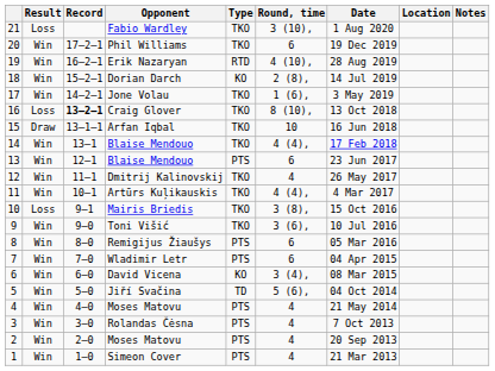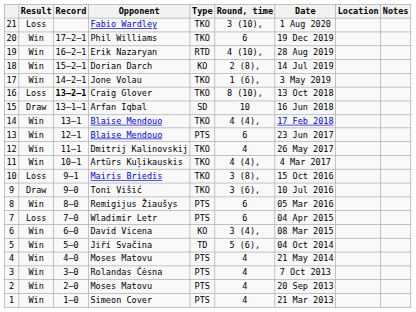 <table class="wikitable" style="text-align:center; font-size:95%">
 <tr>
 <th></th>
 <th>Result</th>
 <th>Record</th>
 <th>Opponent</th>
 <th>Type</th>
 <th>Round, time</th>
 <th>Date</th>
 <th>Location</th>
 <th>Notes</th>
 </tr>
 <tr>
 <td>21</td>
 <td>Loss</td>
 <td></td>
 <td style="text-align:left;"><a href='#'>Fabio Wardley</a></td>
 <td>TKO</td>
 <td>3 (10), </td>
 <td>1 Aug 2020</td>
 <td style="text-align:left;"></td>
 <td style="text-align:left;"></td>
 </tr>
 <tr>
 <td>20</td>
 <td>Win</td>
 <td>17–2–1</td>
 <td style="text-align:left;">Phil Williams</td>
 <td>TKO</td>
 <td>6</td>
 <td>19 Dec 2019</td>
 <td style="text-align:left;"></td>
 <td></td>
 </tr>
 <tr>
 <td>19</td>
 <td>Win</td>
 <td>16–2–1</td>
 <td style="text-align:left;">Erik Nazaryan</td>
 <td>RTD</td>
 <td>4 (10), </td>
 <td>28 Aug 2019</td>
 <td style="text-align:left;"></td>
 <td></td>
 </tr>
 <tr>
 <td>18</td>
 <td>Win</td>
 <td>15–2–1</td>
 <td style="text-align:left;">Dorian Darch</td>
 <td>KO</td>
 <td>2 (8), </td>
 <td>14 Jul 2019</td>
 <td style="text-align:left;"></td>
 <td></td>
 </tr>
 <tr>
 <td>17</td>
 <td>Win</td>
 <td>14–2–1</td>
 <td style="text-align:left;">Jone Volau</td>
 <td>TKO</td>
 <td>1 (6), </td>
 <td>3 May 2019</td>
 <td style="text-align:left;"></td>
 <td></td>
 </tr>
 <tr>
 <td>16</td>
 <td>Loss</td>
 <td><strong>13–2–1</strong></td>
 <td style="text-align:left;">Craig Glover</td>
 <td>TKO</td>
 <td>8 (10), </td>
 <td>13 Oct 2018</td>
 <td style="text-align:left;"></td>
 <td></td>
 </tr>
 <tr>
 <td>15</td>
 <td>Draw</td>
 <td>13–1–1</td>
 <td style="text-align:left;">Arfan Iqbal</td>
-<td>TKO</td>
+<td>SD</td>
 <td>10</td>
 <td>16 Jun 2018</td>
 <td style="text-align:left;"></td>
 <td style="text-align:left;"></td>
 </tr>
 <tr>
 <td>14</td>
 <td>Win</td>
 <td>13–1</td>
 <td style="text-align:left;"><a href='#'>Blaise Mendouo</a></td>
 <td>TKO</td>
 <td>4 (4), </td>
 <td><a href='#'>17 Feb 2018</a></td>
 <td style="text-align:left;"></td>
 <td></td>
 </tr>
 <tr>
 <td>13</td>
 <td>Win</td>
 <td>12–1</td>
 <td style="text-align:left;"><a href='#'>Blaise Mendouo</a></td>
 <td>PTS</td>
 <td>6</td>
 <td>23 Jun 2017</td>
 <td style="text-align:left;"></td>
 <td></td>
 </tr>
 <tr>
 <td>12</td>
 <td>Win</td>
 <td>11–1</td>
 <td style="text-align:left;">Dmitrij Kalinovskij</td>
 <td>TKO</td>
 <td>4</td>
 <td>26 May 2017</td>
 <td style="text-align:left;"></td>
 <td></td>
 </tr>
 <tr>
 <td>11</td>
 <td>Win</td>
 <td>10–1</td>
 <td style="text-align:left;">Artūrs Kuļikauskis</td>
 <td>TKO</td>
 <td>4 (4), </td>
 <td>4 Mar 2017</td>
 <td style="text-align:left;"></td>
 <td></td>
 </tr>
 <tr>
 <td>10</td>
 <td>Loss</td>
 <td>9–1</td>
 <td style="text-align:left;"><a href='#'>Mairis Briedis</a></td>
 <td>TKO</td>
 <td>3 (8), </td>
 <td>15 Oct 2016</td>
 <td style="text-align:left;"></td>
 <td></td>
 </tr>
 <tr>
 <td>9</td>
-<td>Win</td>
+<td>Draw</td>
 <td>9–0</td>
 <td style="text-align:left;">Toni Višić</td>
 <td>TKO</td>
 <td>3 (6), </td>
 <td>10 Jul 2016</td>
 <td style="text-align:left;"></td>
 <td></td>
 </tr>
 <tr>
 <td>8</td>
 <td>Win</td>
 <td>8–0</td>
 <td style="text-align:left;">Remigijus Žiaušys</td>
 <td>PTS</td>
 <td>6</td>
 <td>05 Mar 2016</td>
 <td style="text-align:left;"></td>
 <td></td>
 </tr>
 <tr>
 <td>7</td>
-<td>Win</td>
+<td>Loss</td>
 <td>7–0</td>
 <td style="text-align:left;">Wladimir Letr</td>
 <td>PTS</td>
 <td>6</td>
 <td>04 Apr 2015</td>
 <td style="text-align:left;"></td>
 <td></td>
 </tr>
 <tr>
 <td>6</td>
 <td>Win</td>
 <td>6–0</td>
 <td style="text-align:left;">David Vicena</td>
 <td>KO</td>
 <td>3 (4), </td>
 <td>08 Mar 2015</td>
 <td style="text-align:left;"></td>
 <td></td>
 </tr>
 <tr>
 <td>5</td>
 <td>Win</td>
 <td>5–0</td>
 <td style="text-align:left;">Jiří Svačina</td>
 <td>TD</td>
 <td>5 (6), </td>
 <td>04 Oct 2014</td>
 <td style="text-align:left;"></td>
 <td></td>
 </tr>
 <tr>
 <td>4</td>
 <td>Win</td>
 <td>4–0</td>
 <td style="text-align:left;">Moses Matovu</td>
 <td>PTS</td>
 <td>4</td>
 <td>21 May 2014</td>
 <td style="text-align:left;"></td>
 <td></td>
 </tr>
 <tr>
 <td>3</td>
 <td>Win</td>
 <td>3–0</td>
 <td style="text-align:left;">Rolandas Čėsna</td>
 <td>PTS</td>
 <td>4</td>
 <td>7 Oct 2013</td>
 <td style="text-align:left;"></td>
 <td></td>
 </tr>
 <tr>
 <td>2</td>
 <td>Win</td>
 <td>2–0</td>
 <td style="text-align:left;">Moses Matovu</td>
 <td>PTS</td>
 <td>4</td>
 <td>20 Sep 2013</td>
 <td style="text-align:left;"></td>
 <td></td>
 </tr>
 <tr>
 <td>1</td>
 <td>Win</td>
 <td>1–0</td>
 <td style="text-align:left;">Simeon Cover</td>
 <td>PTS</td>
 <td>4</td>
 <td>21 Mar 2013</td>
 <td style="text-align:left;"></td>
 <td></td>
 </tr>
 </table>
